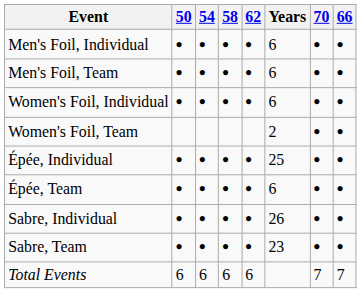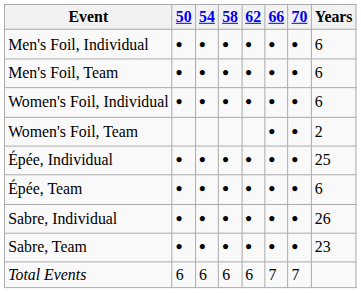 <table class="wikitable">
 <tr>
 <th>Event</th>
 <th><a href='#'>50</a></th>
 <th><a href='#'>54</a></th>
 <th><a href='#'>58</a></th>
 <th><a href='#'>62</a></th>
+<th><a href='#'>66</a></th>
+<th><a href='#'>70</a></th>
 <th>Years</th>
-<th><a href='#'>70</a></th>
-<th><a href='#'>66</a></th>
 </tr>
 <tr>
 <td align=left>Men's Foil, Individual</td>
 <td><big><strong>•</strong></big></td>
 <td><big><strong>•</strong></big></td>
 <td><big><strong>•</strong></big></td>
 <td><big><strong>•</strong></big></td>
-<td>6</td>
 <td><big><strong>•</strong></big></td>
 <td><big><strong>•</strong></big></td>
+<td>6</td>
 </tr>
 <tr>
 <td align=left>Men's Foil, Team</td>
 <td><big><strong>•</strong></big></td>
 <td><big><strong>•</strong></big></td>
 <td><big><strong>•</strong></big></td>
 <td><big><strong>•</strong></big></td>
-<td>6</td>
 <td><big><strong>•</strong></big></td>
 <td><big><strong>•</strong></big></td>
+<td>6</td>
 </tr>
 <tr>
 <td align=left>Women's Foil, Individual</td>
 <td><big><strong>•</strong></big></td>
 <td><big><strong>•</strong></big></td>
 <td><big><strong>•</strong></big></td>
 <td><big><strong>•</strong></big></td>
-<td>6</td>
 <td><big><strong>•</strong></big></td>
 <td><big><strong>•</strong></big></td>
+<td>6</td>
 </tr>
 <tr>
 <td align=left>Women's Foil, Team</td>
 <td></td>
 <td></td>
 <td></td>
 <td></td>
-<td>2</td>
 <td><big><strong>•</strong></big></td>
 <td><big><strong>•</strong></big></td>
+<td>2</td>
 </tr>
 <tr>
 <td align=left>Épée, Individual</td>
 <td><big><strong>•</strong></big></td>
 <td><big><strong>•</strong></big></td>
 <td><big><strong>•</strong></big></td>
 <td><big><strong>•</strong></big></td>
-<td>25</td>
 <td><big><strong>•</strong></big></td>
 <td><big><strong>•</strong></big></td>
+<td>25</td>
 </tr>
 <tr>
 <td align=left>Épée, Team</td>
 <td><big><strong>•</strong></big></td>
 <td><big><strong>•</strong></big></td>
 <td><big><strong>•</strong></big></td>
 <td><big><strong>•</strong></big></td>
-<td>6</td>
 <td><big><strong>•</strong></big></td>
 <td><big><strong>•</strong></big></td>
+<td>6</td>
 </tr>
 <tr>
 <td align=left>Sabre, Individual</td>
 <td><big><strong>•</strong></big></td>
 <td><big><strong>•</strong></big></td>
 <td><big><strong>•</strong></big></td>
 <td><big><strong>•</strong></big></td>
-<td>26</td>
 <td><big><strong>•</strong></big></td>
 <td><big><strong>•</strong></big></td>
+<td>26</td>
 </tr>
 <tr>
 <td align=left>Sabre, Team</td>
 <td><big><strong>•</strong></big></td>
 <td><big><strong>•</strong></big></td>
 <td><big><strong>•</strong></big></td>
 <td><big><strong>•</strong></big></td>
-<td>23</td>
 <td><big><strong>•</strong></big></td>
 <td><big><strong>•</strong></big></td>
+<td>23</td>
 </tr>
 <tr>
 <td align=left><em>Total Events</em></td>
 <td>6</td>
 <td>6</td>
 <td>6</td>
 <td>6</td>
-<td></td>
 <td>7</td>
 <td>7</td>
+<td></td>
 </tr>
 </table>
